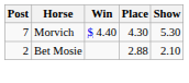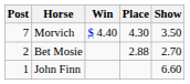 <table class="wikitable">
 <tr>
 <th>Post</th>
 <th>Horse</th>
 <th>Win</th>
 <th>Place</th>
 <th>Show</th>
 </tr>
 <tr>
 <td align="right">7</td>
 <td>Morvich</td>
 <td align="right"><a href='#'>$</a> 4.40</td>
 <td align="right">4.30</td>
-<td align="right">5.30</td>
+<td align="right">3.50</td>
 </tr>
 <tr>
 <td align="right">2</td>
 <td>Bet Mosie</td>
 <td></td>
 <td align="right">2.88</td>
-<td align="right">2.10</td>
+<td align="right">2.70</td>
+</tr>
+<tr>
+<td align="right">1</td>
+<td>John Finn</td>
+<td></td>
+<td></td>
+<td align="right">6.60</td>
 </tr>
 </table>
